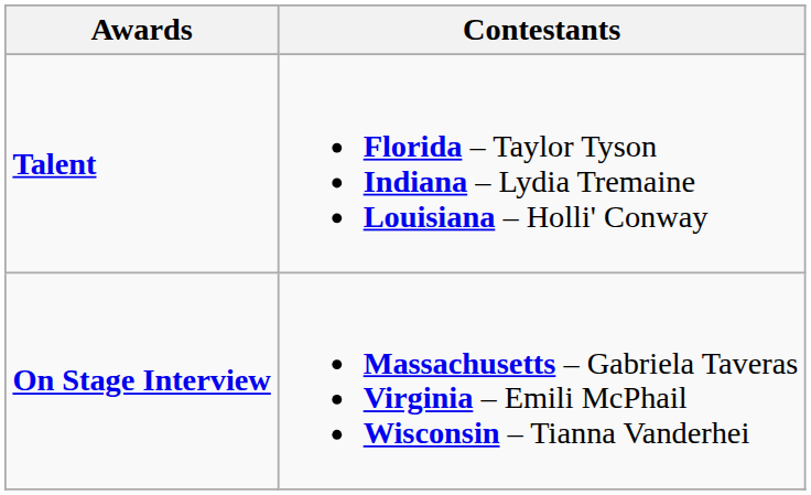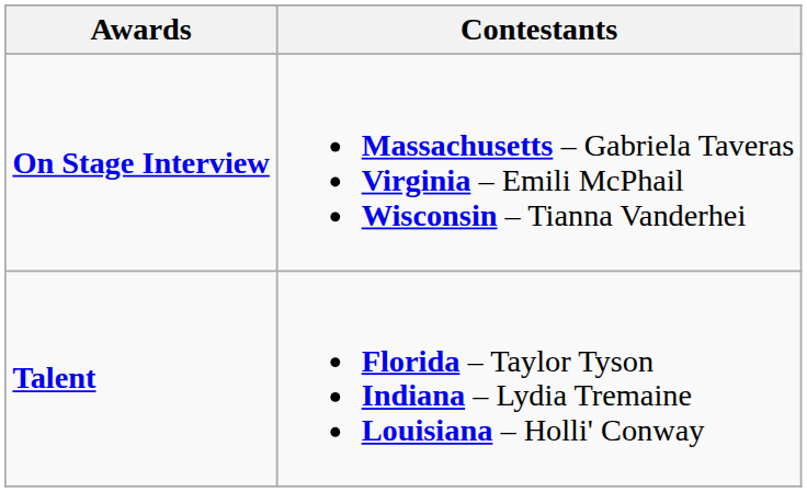 <table class="wikitable">
 <tr>
 <th>Awards</th>
 <th>Contestants</th>
 </tr>
 <tr>
+<td><strong><a href='#'>On Stage Interview</a></strong></td>
+<td><br><ul><li> <strong><a href='#'>Massachusetts</a></strong> – Gabriela Taveras</li><li> <strong><a href='#'>Virginia</a></strong> – Emili McPhail</li><li> <strong><a href='#'>Wisconsin</a></strong> – Tianna Vanderhei</li></ul></td>
+</tr>
+<tr>
 <td><strong><a href='#'>Talent</a></strong></td>
 <td><br><ul><li> <strong><a href='#'>Florida</a></strong> – Taylor Tyson</li><li> <strong><a href='#'>Indiana</a></strong> – Lydia Tremaine</li><li> <strong><a href='#'>Louisiana</a></strong> – Holli' Conway</li></ul></td>
 </tr>
-<tr>
-<td><strong><a href='#'>On Stage Interview</a></strong></td>
-<td><br><ul><li> <strong><a href='#'>Massachusetts</a></strong> – Gabriela Taveras</li><li> <strong><a href='#'>Virginia</a></strong> – Emili McPhail</li><li> <strong><a href='#'>Wisconsin</a></strong> – Tianna Vanderhei</li></ul></td>
-</tr>
 </table>
